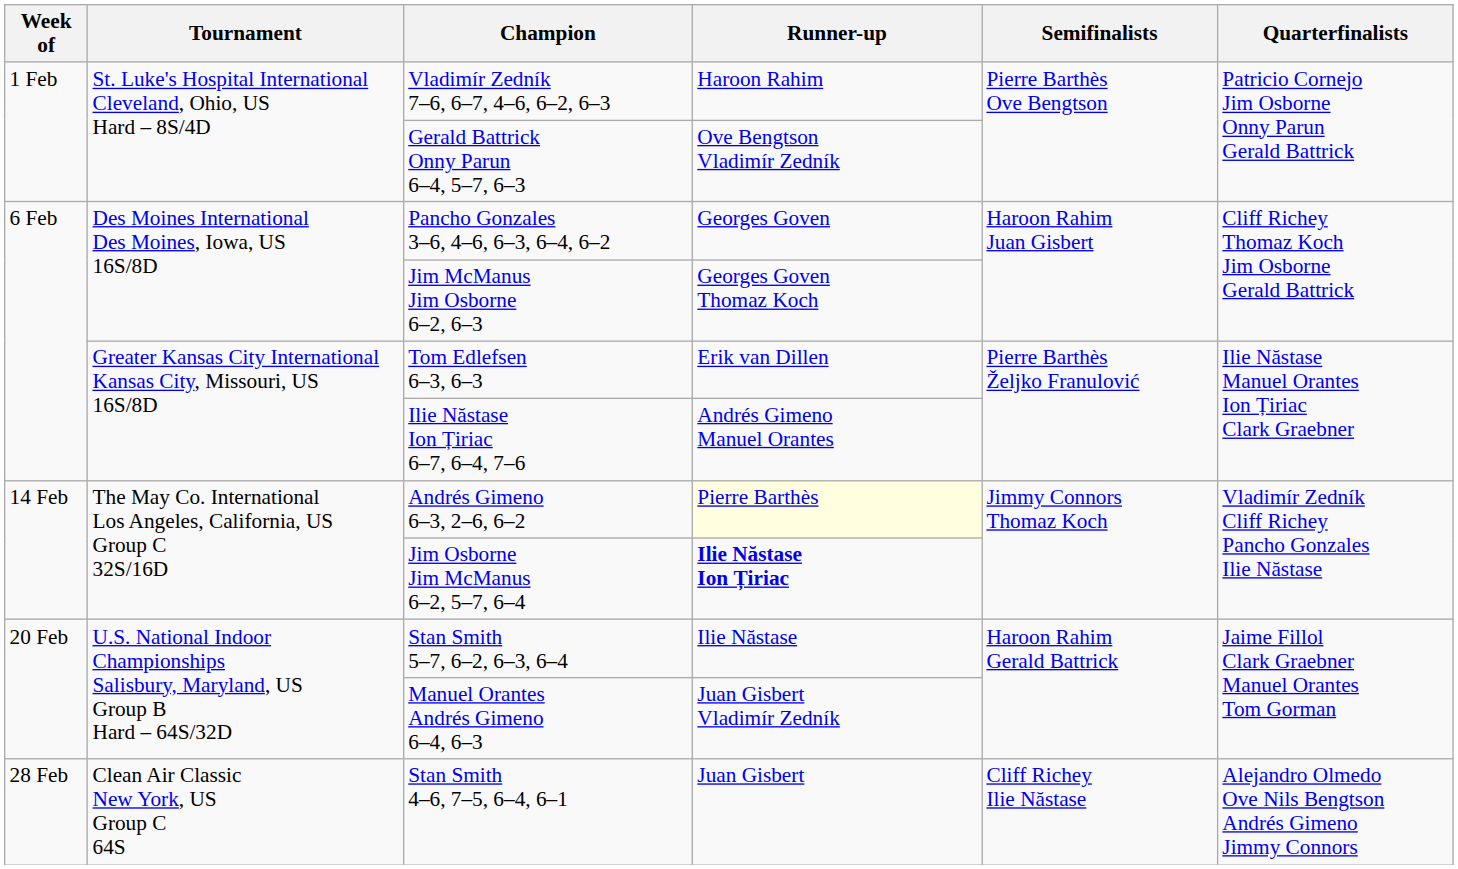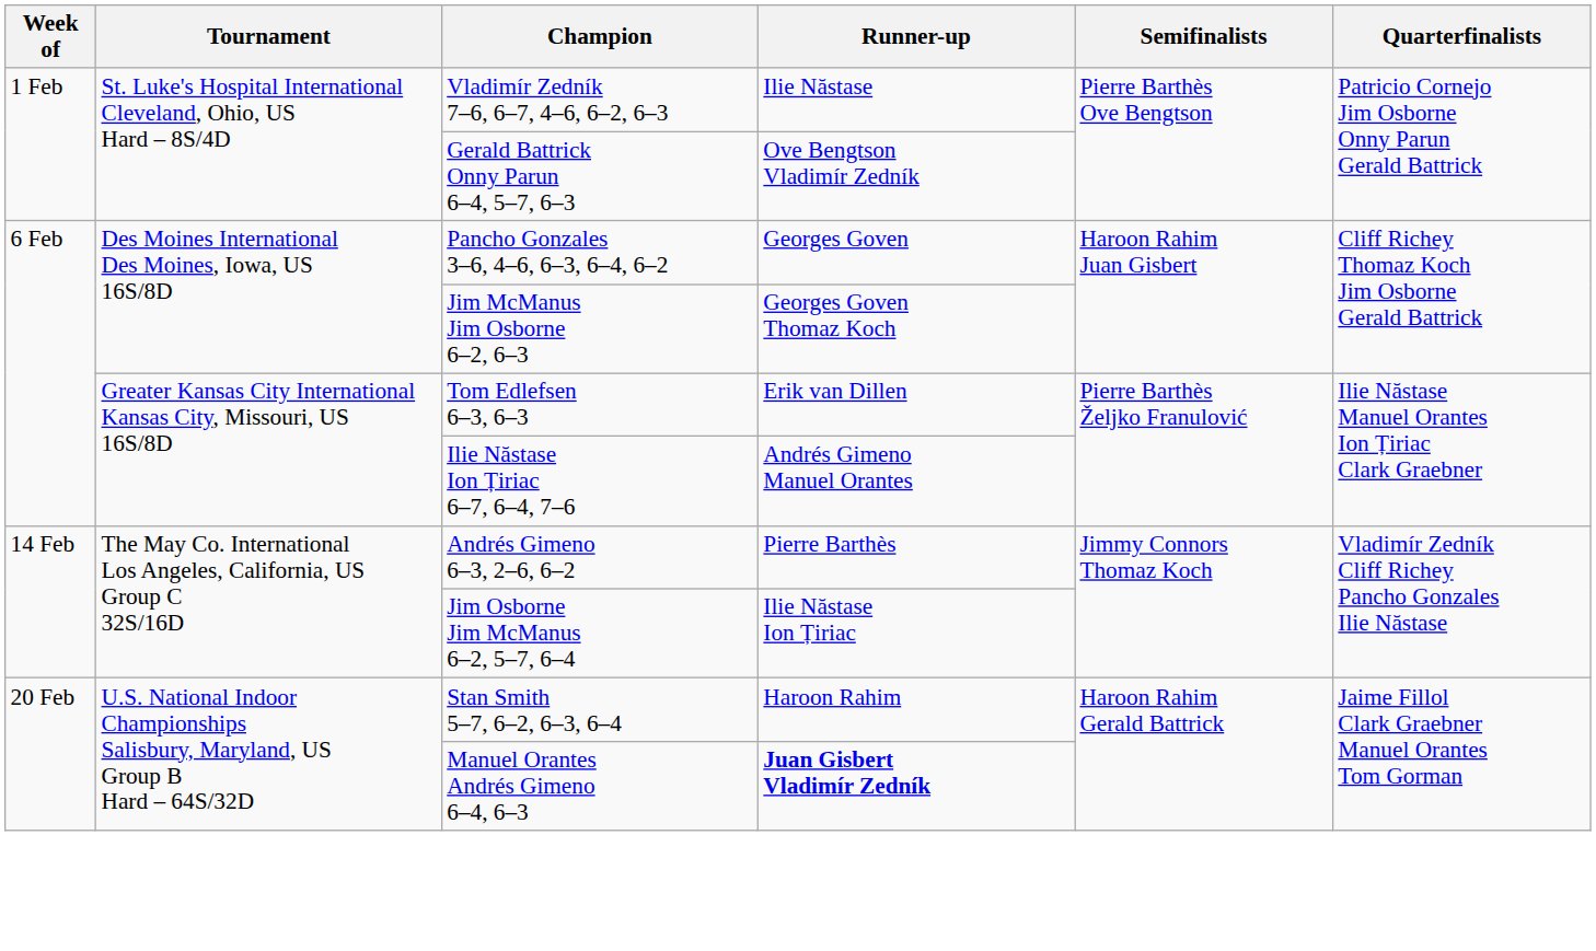 <table class="wikitable">
 <tr>
 <th style="width:55px;">Week of</th>
 <th style="width:230px;">Tournament</th>
 <th style="width:210px;">Champion</th>
 <th style="width:210px;">Runner-up</th>
 <th style="width:170px;">Semifinalists</th>
 <th style="width:170px;">Quarterfinalists</th>
 </tr>
 <tr valign=top>
 <td rowspan=2>1 Feb</td>
 <td rowspan=2><a href='#'>St. Luke's Hospital International</a> <br> <a href='#'>Cleveland</a>, Ohio, US <br> Hard – 8S/4D</td>
 <td> <a href='#'>Vladimír Zedník</a> <br> 7–6, 6–7, 4–6, 6–2, 6–3</td>
-<td> <a href='#'>Haroon Rahim</a></td>
+<td> <a href='#'>Ilie Năstase</a></td>
 <td rowspan=2> <a href='#'>Pierre Barthès</a> <br>  <a href='#'>Ove Bengtson</a></td>
 <td rowspan=2> <a href='#'>Patricio Cornejo</a> <br>  <a href='#'>Jim Osborne</a> <br>  <a href='#'>Onny Parun</a> <br>  <a href='#'>Gerald Battrick</a></td>
 </tr>
 <tr valign=top>
 <td> <a href='#'>Gerald Battrick</a> <br>  <a href='#'>Onny Parun</a> <br> 6–4, 5–7, 6–3</td>
 <td> <a href='#'>Ove Bengtson</a> <br>  <a href='#'>Vladimír Zedník</a></td>
 </tr>
 <tr valign=top>
 <td rowspan=4>6 Feb</td>
 <td rowspan=2><a href='#'>Des Moines International</a> <br> <a href='#'>Des Moines</a>, Iowa, US<br> 16S/8D</td>
 <td> <a href='#'>Pancho Gonzales</a> <br> 3–6, 4–6, 6–3, 6–4, 6–2</td>
 <td> <a href='#'>Georges Goven</a></td>
 <td rowspan=2> <a href='#'>Haroon Rahim</a> <br>  <a href='#'>Juan Gisbert</a></td>
 <td rowspan=2> <a href='#'>Cliff Richey</a> <br>  <a href='#'>Thomaz Koch</a> <br>  <a href='#'>Jim Osborne</a> <br>  <a href='#'>Gerald Battrick</a></td>
 </tr>
 <tr valign=top>
 <td> <a href='#'>Jim McManus</a> <br>  <a href='#'>Jim Osborne</a> <br> 6–2, 6–3</td>
 <td> <a href='#'>Georges Goven</a> <br>  <a href='#'>Thomaz Koch</a></td>
 </tr>
 <tr valign=top>
 <td rowspan=2><a href='#'>Greater Kansas City International</a> <br> <a href='#'>Kansas City</a>, Missouri, US  <br> 16S/8D</td>
 <td> <a href='#'>Tom Edlefsen</a> <br> 6–3, 6–3</td>
 <td> <a href='#'>Erik van Dillen</a></td>
 <td rowspan=2> <a href='#'>Pierre Barthès</a> <br>  <a href='#'>Željko Franulović</a></td>
 <td rowspan=2> <a href='#'>Ilie Năstase</a> <br>  <a href='#'>Manuel Orantes</a> <br>  <a href='#'>Ion Țiriac</a> <br>  <a href='#'>Clark Graebner</a></td>
 </tr>
 <tr valign=top>
 <td> <a href='#'>Ilie Năstase</a> <br>  <a href='#'>Ion Țiriac</a> <br> 6–7, 6–4, 7–6</td>
 <td> <a href='#'>Andrés Gimeno</a> <br>  <a href='#'>Manuel Orantes</a></td>
 </tr>
 <tr valign=top>
 <td rowspan=2>14 Feb</td>
 <td rowspan=2>The May Co. International <br> Los Angeles, California, US <br> Group C <br> 32S/16D</td>
 <td> <a href='#'>Andrés Gimeno</a> <br> 6–3, 2–6, 6–2</td>
-<td style="background: lightyellow;"> <a href='#'>Pierre Barthès</a></td>
+<td> <a href='#'>Pierre Barthès</a></td>
 <td rowspan=2> <a href='#'>Jimmy Connors</a> <br>  <a href='#'>Thomaz Koch</a></td>
 <td rowspan=2> <a href='#'>Vladimír Zedník</a> <br>  <a href='#'>Cliff Richey</a> <br>  <a href='#'>Pancho Gonzales</a> <br>  <a href='#'>Ilie Năstase</a></td>
 </tr>
 <tr valign=top>
 <td> <a href='#'>Jim Osborne</a> <br>  <a href='#'>Jim McManus</a> <br> 6–2, 5–7, 6–4</td>
-<td><strong> <a href='#'>Ilie Năstase</a> <br>  <a href='#'>Ion Țiriac</a></strong></td>
+<td> <a href='#'>Ilie Năstase</a> <br>  <a href='#'>Ion Țiriac</a></td>
 </tr>
 <tr valign=top>
 <td rowspan=2>20 Feb</td>
 <td rowspan="2"><a href='#'>U.S. National Indoor Championships</a> <br><a href='#'>Salisbury, Maryland</a>, US<br> Group B <br> Hard – 64S/32D</td>
 <td> <a href='#'>Stan Smith</a> <br> 5–7, 6–2, 6–3, 6–4</td>
-<td> <a href='#'>Ilie Năstase</a></td>
+<td> <a href='#'>Haroon Rahim</a></td>
 <td rowspan=2> <a href='#'>Haroon Rahim</a> <br>  <a href='#'>Gerald Battrick</a></td>
 <td rowspan=2> <a href='#'>Jaime Fillol</a> <br>  <a href='#'>Clark Graebner</a> <br>  <a href='#'>Manuel Orantes</a> <br>  <a href='#'>Tom Gorman</a></td>
 </tr>
 <tr valign=top>
 <td> <a href='#'>Manuel Orantes</a> <br>  <a href='#'>Andrés Gimeno</a> <br> 6–4, 6–3</td>
-<td> <a href='#'>Juan Gisbert</a> <br>  <a href='#'>Vladimír Zedník</a></td>
-</tr>
-<tr valign=top>
-<td>28 Feb</td>
-<td>Clean Air Classic<br><a href='#'>New York</a>, US <br> Group C <br> 64S</td>
-<td> <a href='#'>Stan Smith</a> <br> 4–6, 7–5, 6–4, 6–1</td>
-<td> <a href='#'>Juan Gisbert</a></td>
-<td> <a href='#'>Cliff Richey</a> <br>  <a href='#'>Ilie Năstase</a></td>
-<td> <a href='#'>Alejandro Olmedo</a> <br>  <a href='#'>Ove Nils Bengtson</a> <br>  <a href='#'>Andrés Gimeno</a> <br>  <a href='#'>Jimmy Connors</a></td>
+<td><strong> <a href='#'>Juan Gisbert</a> <br>  <a href='#'>Vladimír Zedník</a></strong></td>
 </tr>
 </table>
